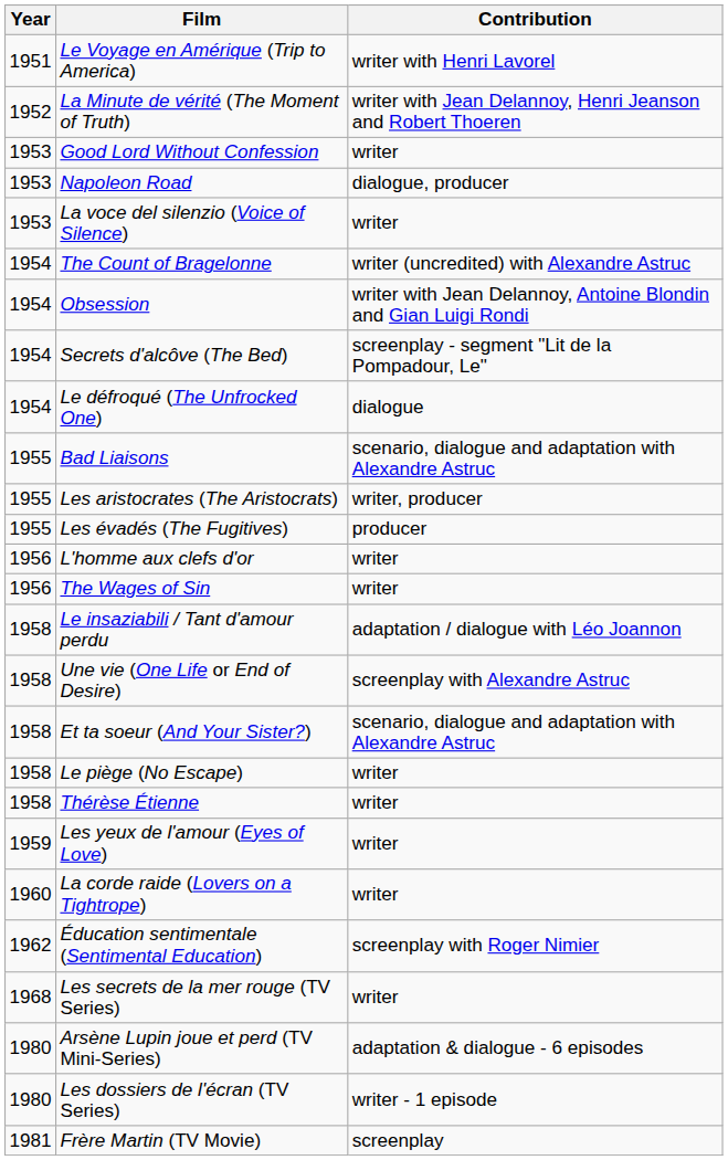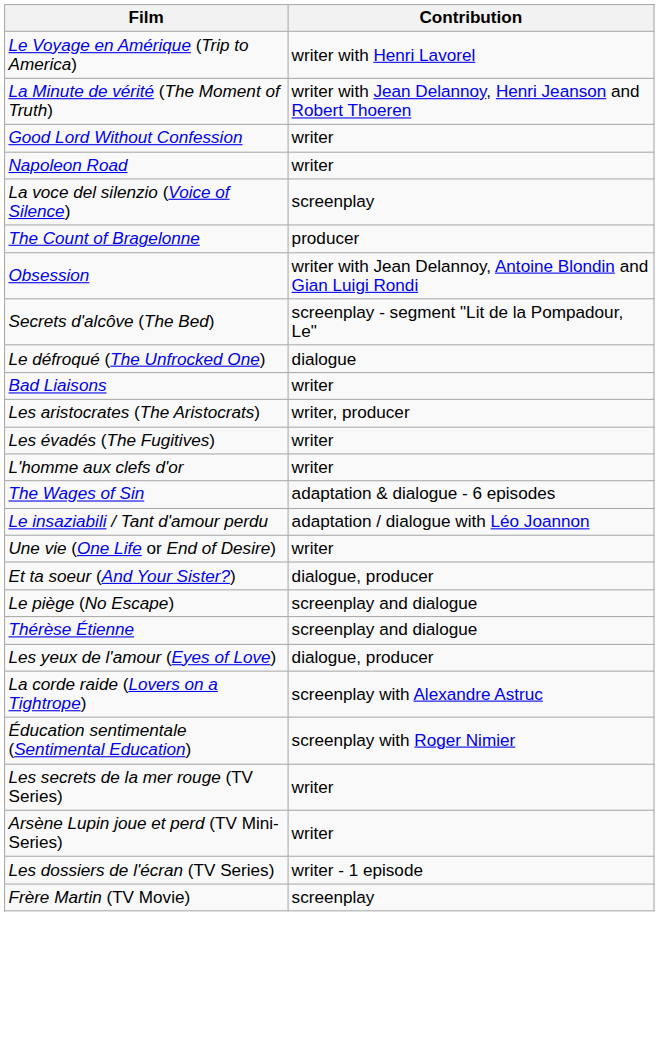 <table class="wikitable sortable">
 <tr>
-<th>Year</th>
 <th>Film</th>
 <th>Contribution</th>
 </tr>
 <tr>
-<td>1951</td>
 <td><em><a href='#'>Le Voyage en Amérique</a></em> (<em>Trip to America</em>)</td>
 <td>writer with <a href='#'>Henri Lavorel</a></td>
 </tr>
 <tr>
-<td>1952</td>
 <td><em><a href='#'>La Minute de vérité</a></em> (<em>The Moment of Truth</em>)</td>
 <td>writer with <a href='#'>Jean Delannoy</a>, <a href='#'>Henri Jeanson</a> and <a href='#'>Robert Thoeren</a></td>
 </tr>
 <tr>
-<td>1953</td>
 <td><em><a href='#'>Good Lord Without Confession</a></em></td>
 <td>writer</td>
 </tr>
 <tr>
-<td>1953</td>
 <td><em><a href='#'>Napoleon Road</a></em></td>
-<td>dialogue, producer</td>
-</tr>
-<tr>
-<td>1953</td>
-<td><em>La voce del silenzio</em> (<em><a href='#'>Voice of Silence</a></em>)</td>
 <td>writer</td>
 </tr>
 <tr>
-<td>1954</td>
-<td><em><a href='#'>The Count of Bragelonne</a></em></td>
-<td>writer (uncredited) with <a href='#'>Alexandre Astruc</a></td>
+<td><em>La voce del silenzio</em> (<em><a href='#'>Voice of Silence</a></em>)</td>
+<td>screenplay</td>
 </tr>
 <tr>
-<td>1954</td>
+<td><em><a href='#'>The Count of Bragelonne</a></em></td>
+<td>producer</td>
+</tr>
+<tr>
 <td><em><a href='#'>Obsession</a></em></td>
 <td>writer with Jean Delannoy, <a href='#'>Antoine Blondin</a> and <a href='#'>Gian Luigi Rondi</a></td>
 </tr>
 <tr>
-<td>1954</td>
 <td><em>Secrets d'alcôve</em> (<em>The Bed</em>)</td>
 <td>screenplay - segment "Lit de la Pompadour, Le"</td>
 </tr>
 <tr>
-<td>1954</td>
 <td><em>Le défroqué</em> (<em><a href='#'>The Unfrocked One</a></em>)</td>
 <td>dialogue</td>
 </tr>
 <tr>
-<td>1955</td>
 <td><em><a href='#'>Bad Liaisons</a></em></td>
-<td>scenario, dialogue and adaptation with <a href='#'>Alexandre Astruc</a></td>
+<td>writer</td>
 </tr>
 <tr>
-<td>1955</td>
 <td><em>Les aristocrates</em> (<em>The Aristocrats</em>)</td>
 <td>writer, producer</td>
 </tr>
 <tr>
-<td>1955</td>
 <td><em>Les évadés</em> (<em>The Fugitives</em>)</td>
-<td>producer</td>
+<td>writer</td>
 </tr>
 <tr>
-<td>1956</td>
 <td><em>L'homme aux clefs d'or</em></td>
 <td>writer</td>
 </tr>
 <tr>
-<td>1956</td>
 <td><em><a href='#'>The Wages of Sin</a></em></td>
-<td>writer</td>
+<td>adaptation & dialogue - 6 episodes</td>
 </tr>
 <tr>
-<td>1958</td>
 <td><em><a href='#'>Le insaziabili</a> / Tant d'amour perdu</em></td>
 <td>adaptation / dialogue with <a href='#'>Léo Joannon</a></td>
 </tr>
 <tr>
-<td>1958</td>
 <td><em>Une vie</em> (<em><a href='#'>One Life</a></em> or <em>End of Desire</em>)</td>
+<td>writer</td>
+</tr>
+<tr>
+<td><em>Et ta soeur</em> (<em><a href='#'>And Your Sister?</a></em>)</td>
+<td>dialogue, producer</td>
+</tr>
+<tr>
+<td><em>Le piège</em> (<em>No Escape</em>)</td>
+<td>screenplay and dialogue</td>
+</tr>
+<tr>
+<td><em><a href='#'>Thérèse Étienne</a></em></td>
+<td>screenplay and dialogue</td>
+</tr>
+<tr>
+<td><em>Les yeux de l'amour</em> (<em><a href='#'>Eyes of Love</a></em>)</td>
+<td>dialogue, producer</td>
+</tr>
+<tr>
+<td><em>La corde raide</em> (<em><a href='#'>Lovers on a Tightrope</a></em>)</td>
 <td>screenplay with <a href='#'>Alexandre Astruc</a></td>
 </tr>
 <tr>
-<td>1958</td>
-<td><em>Et ta soeur</em> (<em><a href='#'>And Your Sister?</a></em>)</td>
-<td>scenario, dialogue and adaptation with <a href='#'>Alexandre Astruc</a></td>
-</tr>
-<tr>
-<td>1958</td>
-<td><em>Le piège</em> (<em>No Escape</em>)</td>
-<td>writer</td>
-</tr>
-<tr>
-<td>1958</td>
-<td><em><a href='#'>Thérèse Étienne</a></em></td>
-<td>writer</td>
-</tr>
-<tr>
-<td>1959</td>
-<td><em>Les yeux de l'amour</em> (<em><a href='#'>Eyes of Love</a></em>)</td>
-<td>writer</td>
-</tr>
-<tr>
-<td>1960</td>
-<td><em>La corde raide</em> (<em><a href='#'>Lovers on a Tightrope</a></em>)</td>
-<td>writer</td>
-</tr>
-<tr>
-<td>1962</td>
 <td><em>Éducation sentimentale</em> (<em><a href='#'>Sentimental Education</a></em>)</td>
 <td>screenplay with <a href='#'>Roger Nimier</a></td>
 </tr>
 <tr>
-<td>1968</td>
 <td><em>Les secrets de la mer rouge</em> (TV Series)</td>
 <td>writer</td>
 </tr>
 <tr>
-<td>1980</td>
 <td><em>Arsène Lupin joue et perd</em> (TV Mini-Series)</td>
-<td>adaptation & dialogue - 6 episodes</td>
+<td>writer</td>
 </tr>
 <tr>
-<td>1980</td>
 <td><em>Les dossiers de l'écran</em> (TV Series)</td>
 <td>writer - 1 episode</td>
 </tr>
 <tr>
-<td>1981</td>
 <td><em>Frère Martin</em> (TV Movie)</td>
 <td>screenplay</td>
 </tr>
 </table>
